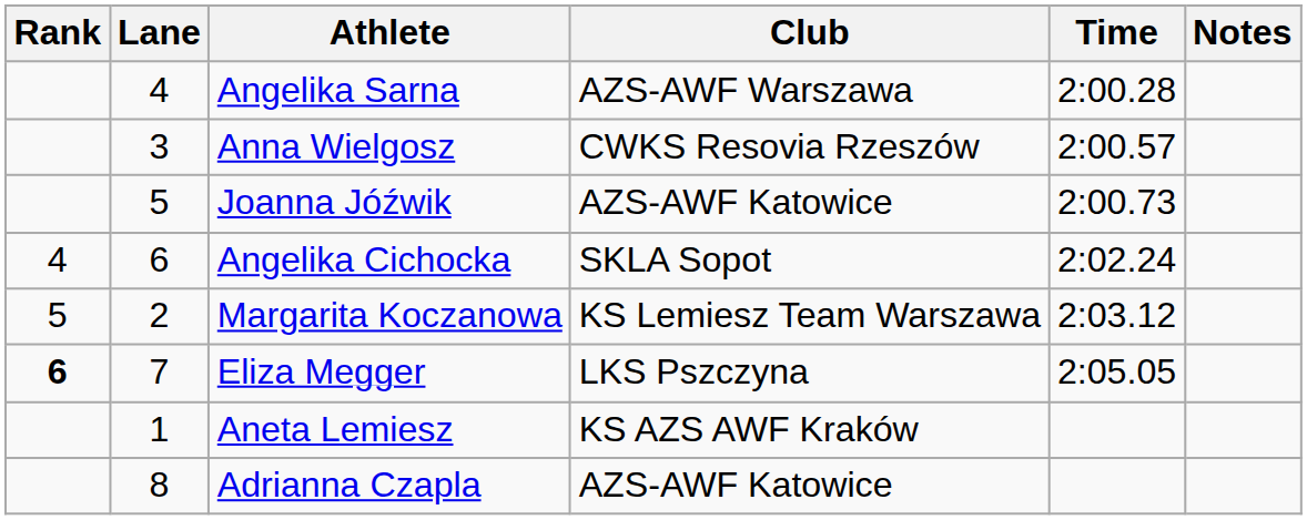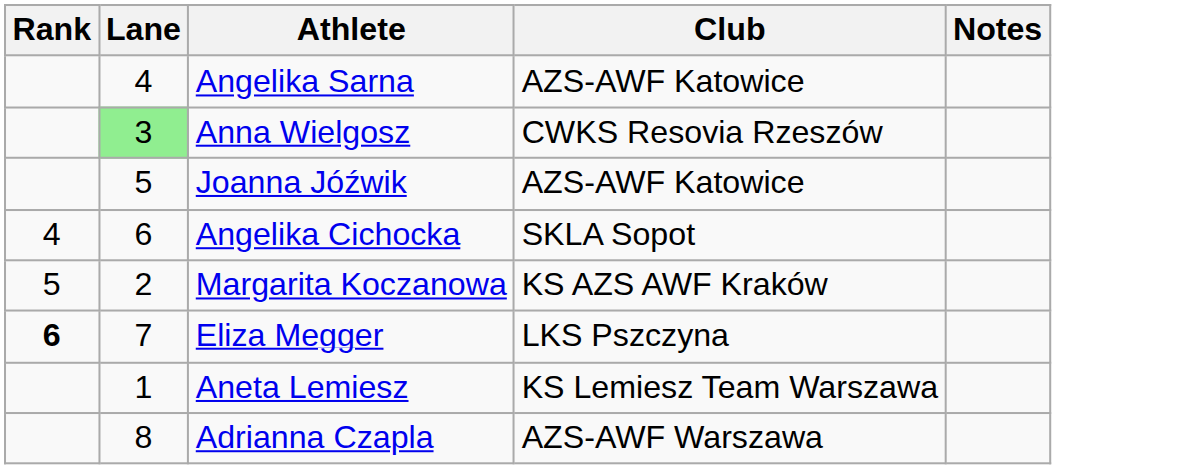 <table class="wikitable sortable" style="text-align:center">
 <tr>
 <th>Rank</th>
 <th>Lane</th>
 <th>Athlete</th>
 <th>Club</th>
-<th>Time</th>
 <th>Notes</th>
 </tr>
 <tr>
 <td></td>
 <td>4</td>
 <td align=left><a href='#'>Angelika Sarna</a></td>
-<td align=left>AZS-AWF Warszawa</td>
-<td>2:00.28</td>
+<td align=left>AZS-AWF Katowice</td>
 <td></td>
 </tr>
 <tr>
 <td></td>
-<td>3</td>
+<td style="background: lightgreen;">3</td>
 <td align=left><a href='#'>Anna Wielgosz</a></td>
 <td align=left>CWKS Resovia Rzeszów</td>
-<td>2:00.57</td>
 <td></td>
 </tr>
 <tr>
 <td></td>
 <td>5</td>
 <td align=left><a href='#'>Joanna Jóźwik</a></td>
 <td align=left>AZS-AWF Katowice</td>
-<td>2:00.73</td>
 <td></td>
 </tr>
 <tr>
 <td>4</td>
 <td>6</td>
 <td align=left><a href='#'>Angelika Cichocka</a></td>
 <td align=left>SKLA Sopot</td>
-<td>2:02.24</td>
 <td></td>
 </tr>
 <tr>
 <td>5</td>
 <td>2</td>
 <td align=left><a href='#'>Margarita Koczanowa</a></td>
-<td align=left>KS Lemiesz Team Warszawa</td>
-<td>2:03.12</td>
+<td align=left>KS AZS AWF Kraków</td>
 <td></td>
 </tr>
 <tr>
 <td><strong>6</strong></td>
 <td>7</td>
 <td align=left><a href='#'>Eliza Megger</a></td>
 <td align=left>LKS Pszczyna</td>
-<td>2:05.05</td>
 <td></td>
 </tr>
 <tr>
 <td></td>
 <td>1</td>
 <td align=left><a href='#'>Aneta Lemiesz</a></td>
-<td align=left>KS AZS AWF Kraków</td>
-<td></td>
+<td align=left>KS Lemiesz Team Warszawa</td>
 <td></td>
 </tr>
 <tr>
 <td></td>
 <td>8</td>
 <td align=left><a href='#'>Adrianna Czapla</a></td>
-<td align=left>AZS-AWF Katowice</td>
-<td></td>
+<td align=left>AZS-AWF Warszawa</td>
 <td></td>
 </tr>
 </table>
